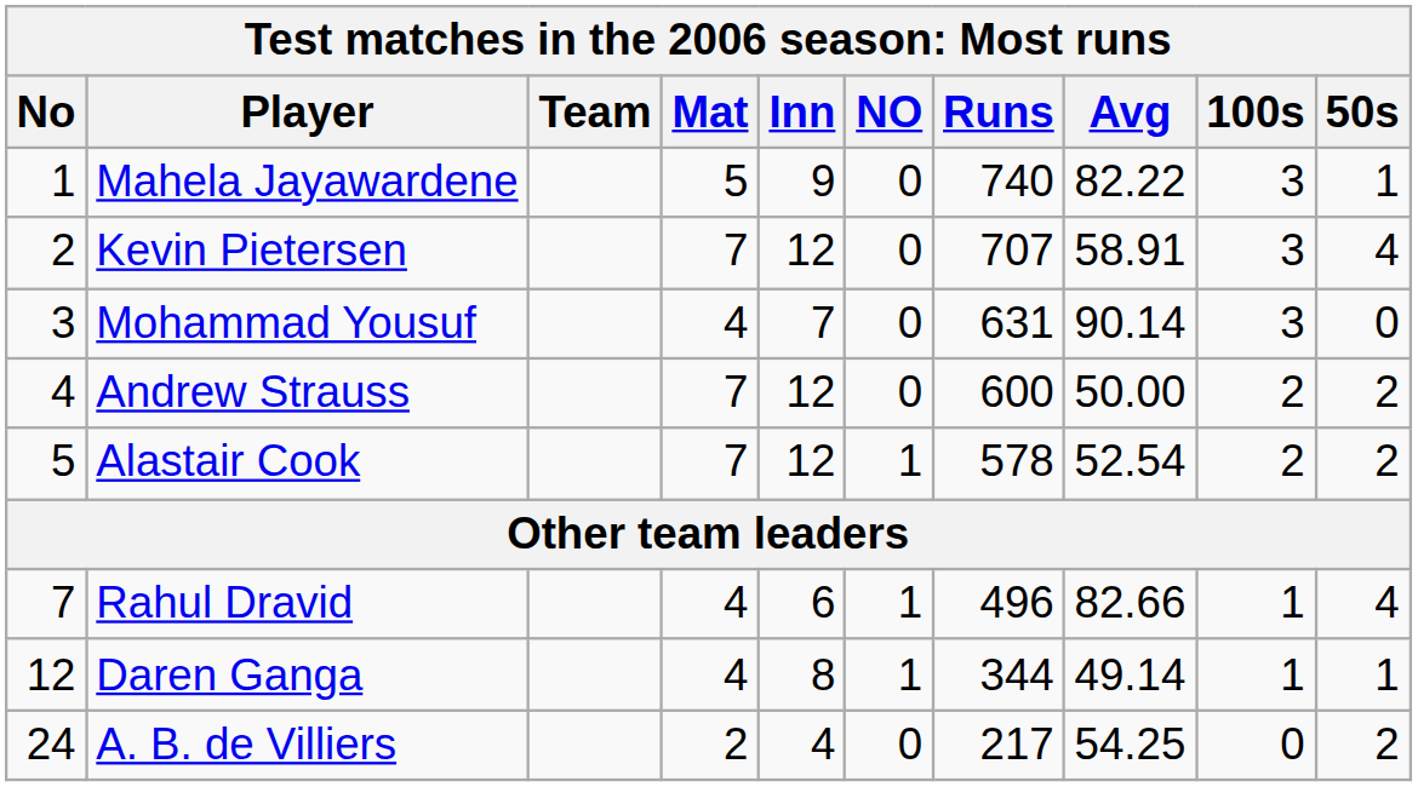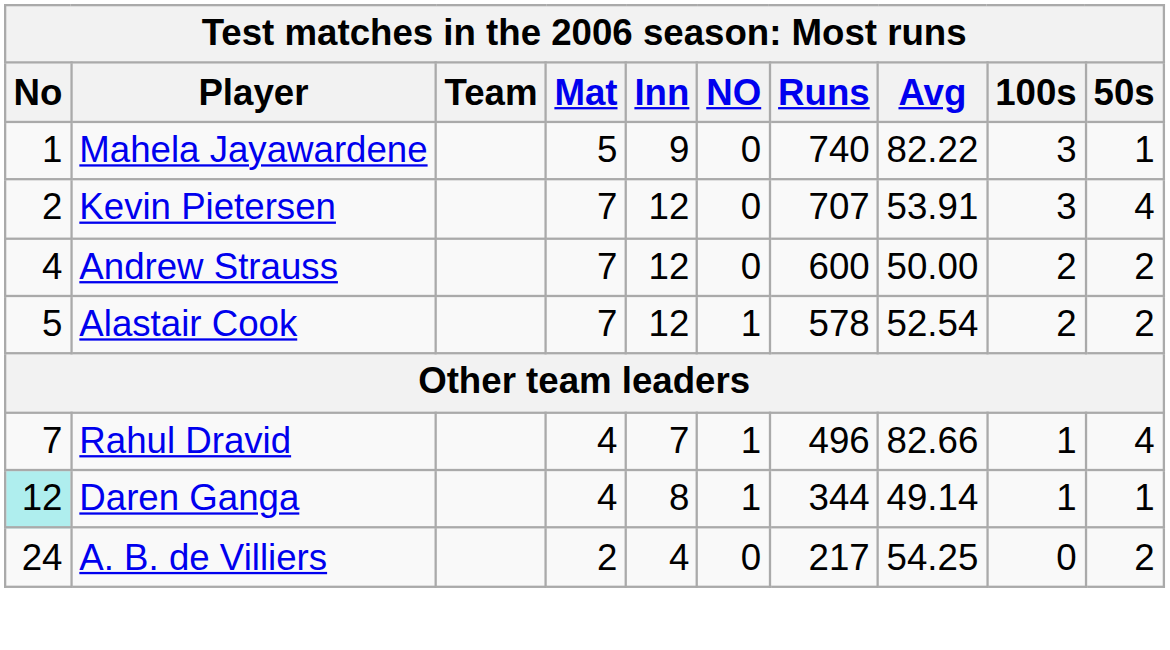 <table class="wikitable">
 <tr>
 <th colspan="10">Test matches in the 2006 season: Most runs</th>
 </tr>
 <tr>
 <th>No</th>
 <th>Player</th>
 <th>Team</th>
 <th><a href='#'>Mat</a></th>
 <th><a href='#'>Inn</a></th>
 <th><a href='#'>NO</a></th>
 <th><a href='#'>Runs</a></th>
 <th><a href='#'>Avg</a></th>
 <th>100s</th>
 <th>50s</th>
 </tr>
 <tr style="text-align:right;">
 <td>1</td>
 <td style="text-align:left;"><a href='#'>Mahela Jayawardene</a></td>
 <td style="text-align:left;"></td>
 <td>5</td>
 <td>9</td>
 <td>0</td>
 <td>740</td>
 <td>82.22</td>
 <td>3</td>
 <td>1</td>
 </tr>
 <tr style="text-align:right;">
 <td>2</td>
 <td style="text-align:left;"><a href='#'>Kevin Pietersen</a></td>
 <td style="text-align:left;"></td>
 <td>7</td>
 <td>12</td>
 <td>0</td>
 <td>707</td>
-<td>58.91</td>
+<td>53.91</td>
 <td>3</td>
 <td>4</td>
-</tr>
-<tr style="text-align:right;">
-<td>3</td>
-<td style="text-align:left;"><a href='#'>Mohammad Yousuf</a></td>
-<td style="text-align:left;"></td>
-<td>4</td>
-<td>7</td>
-<td>0</td>
-<td>631</td>
-<td>90.14</td>
-<td>3</td>
-<td>0</td>
 </tr>
 <tr style="text-align:right;">
 <td>4</td>
 <td style="text-align:left;"><a href='#'>Andrew Strauss</a></td>
 <td style="text-align:left;"></td>
 <td>7</td>
 <td>12</td>
 <td>0</td>
 <td>600</td>
 <td>50.00</td>
 <td>2</td>
 <td>2</td>
 </tr>
 <tr style="text-align:right;">
 <td>5</td>
 <td style="text-align:left;"><a href='#'>Alastair Cook</a></td>
 <td style="text-align:left;"></td>
 <td>7</td>
 <td>12</td>
 <td>1</td>
 <td>578</td>
 <td>52.54</td>
 <td>2</td>
 <td>2</td>
 </tr>
 <tr>
 <th colspan="10">Other team leaders</th>
 </tr>
 <tr style="text-align:right;">
 <td>7</td>
 <td align="left"><a href='#'>Rahul Dravid</a></td>
 <td style="text-align:left;"></td>
 <td>4</td>
-<td>6</td>
+<td>7</td>
 <td>1</td>
 <td>496</td>
 <td>82.66</td>
 <td>1</td>
 <td>4</td>
 </tr>
 <tr style="text-align:right;">
-<td>12</td>
+<td style="background: paleturquoise;">12</td>
 <td align="left"><a href='#'>Daren Ganga</a></td>
 <td align="left"></td>
 <td>4</td>
 <td>8</td>
 <td>1</td>
 <td>344</td>
 <td>49.14</td>
 <td>1</td>
 <td>1</td>
 </tr>
 <tr style="text-align:right;">
 <td>24</td>
 <td align="left"><a href='#'>A. B. de Villiers</a></td>
 <td align="left"></td>
 <td>2</td>
 <td>4</td>
 <td>0</td>
 <td>217</td>
 <td>54.25</td>
 <td>0</td>
 <td>2</td>
 </tr>
 </table>
